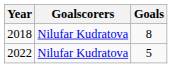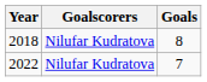 <table class="wikitable">
 <tr>
 <th>Year</th>
 <th>Goalscorers</th>
 <th>Goals</th>
 </tr>
 <tr>
 <td>2018</td>
 <td> <a href='#'>Nilufar Kudratova</a></td>
 <td align=center>8</td>
 </tr>
 <tr>
 <td>2022</td>
 <td> <a href='#'>Nilufar Kudratova</a></td>
-<td align=center>5</td>
+<td align=center>7</td>
 </tr>
 </table>
